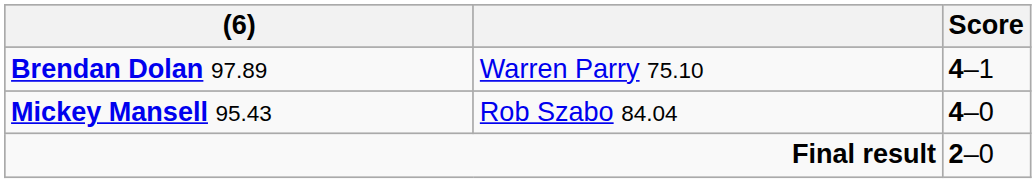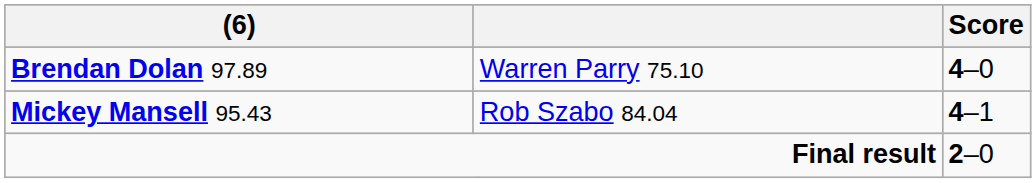 <table class="wikitable">
 <tr>
 <th width=270><strong></strong> (6)</th>
 <th width=270></th>
 <th>Score</th>
 </tr>
 <tr>
 <td><strong><a href='#'>Brendan Dolan</a></strong> <small><span>97.89</span></small></td>
 <td><a href='#'>Warren Parry</a> <small><span>75.10</span></small></td>
-<td><strong>4</strong>–1</td>
+<td><strong>4</strong>–0</td>
 </tr>
 <tr>
 <td><strong><a href='#'>Mickey Mansell</a></strong> <small><span>95.43</span></small></td>
 <td><a href='#'>Rob Szabo</a> <small><span>84.04</span></small></td>
-<td><strong>4</strong>–0</td>
+<td><strong>4</strong>–1</td>
 </tr>
 <tr>
 <td colspan="2" align="right"><strong>Final result</strong></td>
 <td><strong>2</strong>–0</td>
 </tr>
 </table>
